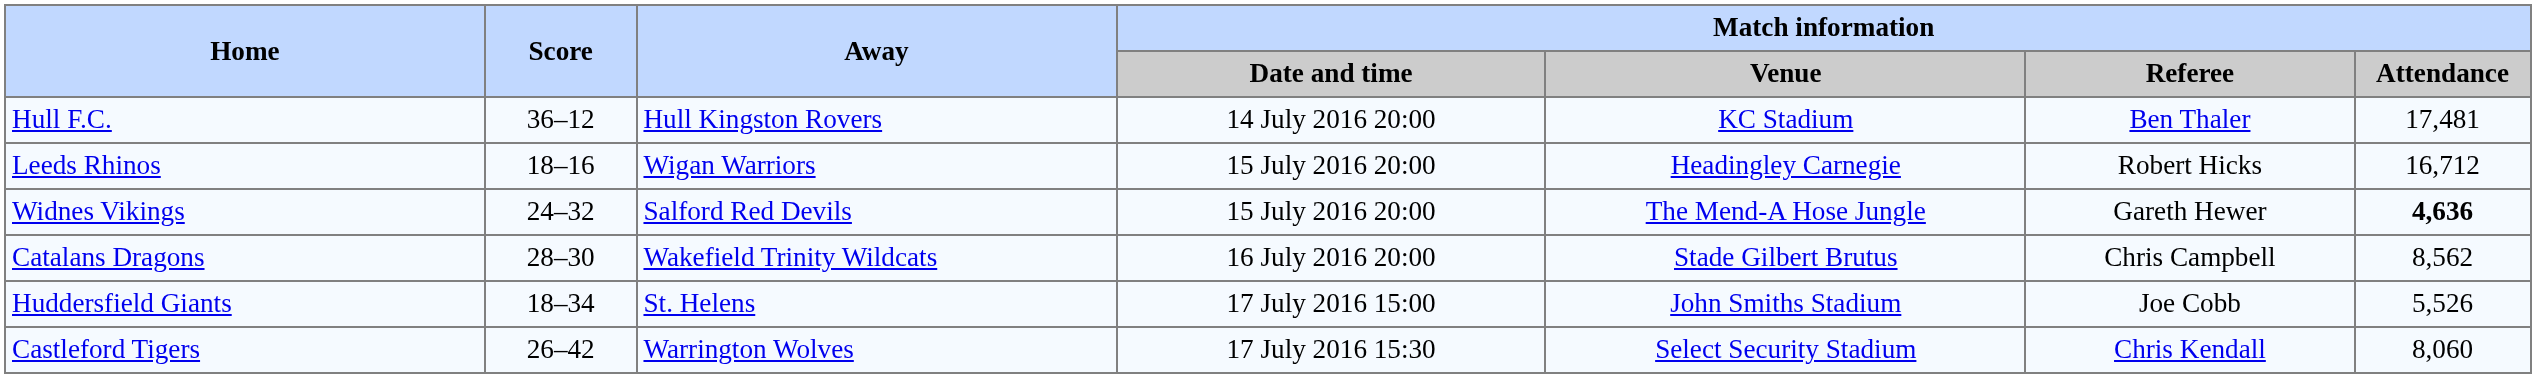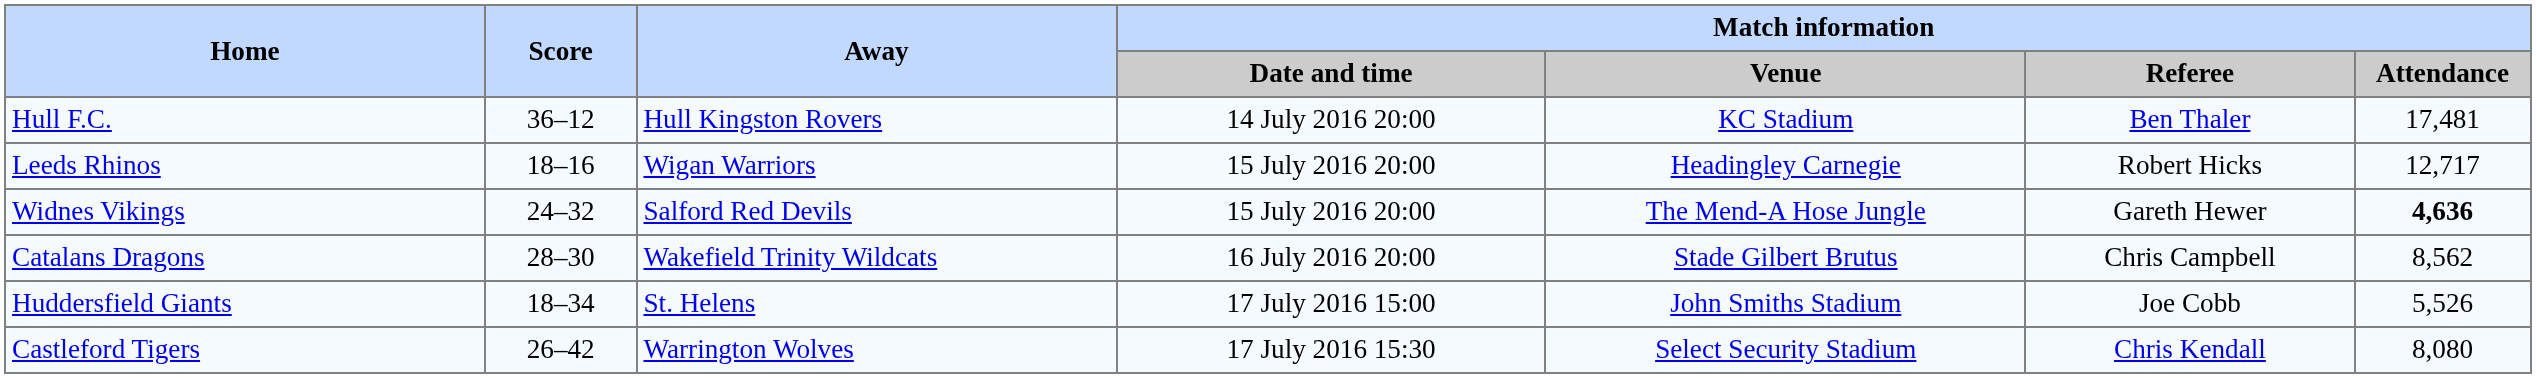 <table border=1 style="border-collapse:collapse; font-size:85%; text-align:center;" cellpadding=3 cellspacing=0 width=100%>
 <tr bgcolor=#C1D8FF>
 <th rowspan=2 width=19%>Home</th>
 <th rowspan=2 width=6%>Score</th>
 <th rowspan=2 width=19%>Away</th>
 <th colspan=6>Match information</th>
 </tr>
 <tr bgcolor=#CCCCCC>
 <th width=17%>Date and time</th>
 <th width=19%>Venue</th>
 <th width=13%>Referee</th>
 <th width=7%>Attendance</th>
 </tr>
 <tr bgcolor=#F5FAFF>
 <td align=left> <a href='#'>Hull F.C.</a></td>
 <td>36–12</td>
 <td align=left> <a href='#'>Hull Kingston Rovers</a></td>
 <td>14 July 2016 20:00</td>
 <td><a href='#'>KC Stadium</a></td>
 <td><a href='#'>Ben Thaler</a></td>
 <td>17,481</td>
 </tr>
 <tr bgcolor=#F5FAFF>
 <td align=left> <a href='#'>Leeds Rhinos</a></td>
 <td>18–16</td>
 <td align=left> <a href='#'>Wigan Warriors</a></td>
 <td>15 July 2016 20:00</td>
 <td><a href='#'>Headingley Carnegie</a></td>
 <td>Robert Hicks</td>
-<td>16,712</td>
+<td>12,717</td>
 </tr>
 <tr bgcolor=#F5FAFF>
 <td align=left> <a href='#'>Widnes Vikings</a></td>
 <td>24–32</td>
 <td align=left> <a href='#'>Salford Red Devils</a></td>
 <td>15 July 2016 20:00</td>
 <td><a href='#'>The Mend-A Hose Jungle</a></td>
 <td>Gareth Hewer</td>
 <td><strong>4,636</strong></td>
 </tr>
 <tr bgcolor=#F5FAFF>
 <td align=left> <a href='#'>Catalans Dragons</a></td>
 <td>28–30</td>
 <td align=left> <a href='#'>Wakefield Trinity Wildcats</a></td>
 <td>16 July 2016 20:00</td>
 <td><a href='#'>Stade Gilbert Brutus</a></td>
 <td>Chris Campbell</td>
 <td>8,562</td>
 </tr>
 <tr bgcolor=#F5FAFF>
 <td align=left> <a href='#'>Huddersfield Giants</a></td>
 <td>18–34</td>
 <td align=left> <a href='#'>St. Helens</a></td>
 <td>17 July 2016 15:00</td>
 <td><a href='#'>John Smiths Stadium</a></td>
 <td>Joe Cobb</td>
 <td>5,526</td>
 </tr>
 <tr bgcolor=#F5FAFF>
 <td align=left> <a href='#'>Castleford Tigers</a></td>
 <td>26–42</td>
 <td align=left> <a href='#'>Warrington Wolves</a></td>
 <td>17 July 2016 15:30</td>
 <td><a href='#'>Select Security Stadium</a></td>
 <td><a href='#'>Chris Kendall</a></td>
-<td>8,060</td>
+<td>8,080</td>
 </tr>
 </table>
